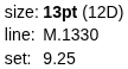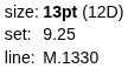 <table style="margin-left:40px;">
 <tr>
 <td>size:</td>
 <td><strong>13pt</strong> (12D)</td>
 </tr>
 <tr>
+<td>set:</td>
+<td>9.25</td>
+</tr>
+<tr>
 <td>line:</td>
 <td>M.1330</td>
 </tr>
-<tr>
-<td>set:</td>
-<td>9.25</td>
-</tr>
 </table>
